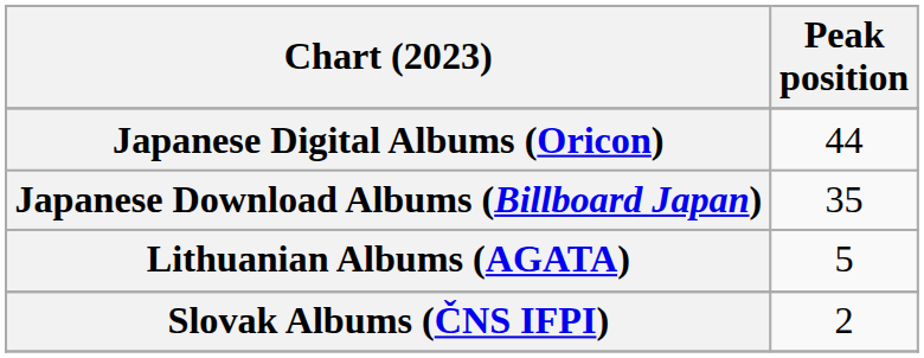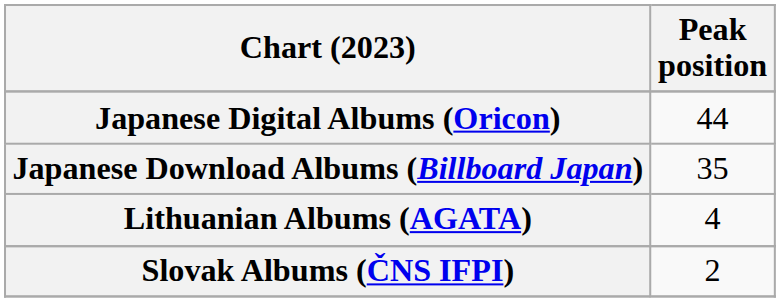 <table class="wikitable sortable plainrowheaders" style="text-align:center">
 <tr>
 <th scope="col">Chart (2023)</th>
 <th scope="col">Peak<br>position</th>
 </tr>
 <tr>
 </tr>
 <tr>
 </tr>
 <tr>
 </tr>
 <tr>
 </tr>
 <tr>
 </tr>
 <tr>
 </tr>
 <tr>
 </tr>
 <tr>
 </tr>
 <tr>
 </tr>
 <tr>
 </tr>
 <tr>
 </tr>
 <tr>
 </tr>
 <tr>
 </tr>
 <tr>
 </tr>
 <tr>
 <th scope="row">Japanese Digital Albums (<a href='#'>Oricon</a>)</th>
 <td>44</td>
 </tr>
 <tr>
 <th scope="row">Japanese Download Albums (<em><a href='#'>Billboard Japan</a></em>)</th>
 <td>35</td>
 </tr>
 <tr>
 <th scope="row">Lithuanian Albums (<a href='#'>AGATA</a>)</th>
-<td>5</td>
+<td>4</td>
 </tr>
 <tr>
 </tr>
 <tr>
 </tr>
 <tr>
 </tr>
 <tr>
 <th scope="row">Slovak Albums (<a href='#'>ČNS IFPI</a>)</th>
 <td>2</td>
 </tr>
 <tr>
 </tr>
 <tr>
 </tr>
 <tr>
 </tr>
 <tr>
 </tr>
 <tr>
 </tr>
 <tr>
 </tr>
 <tr>
 </tr>
 </table>
